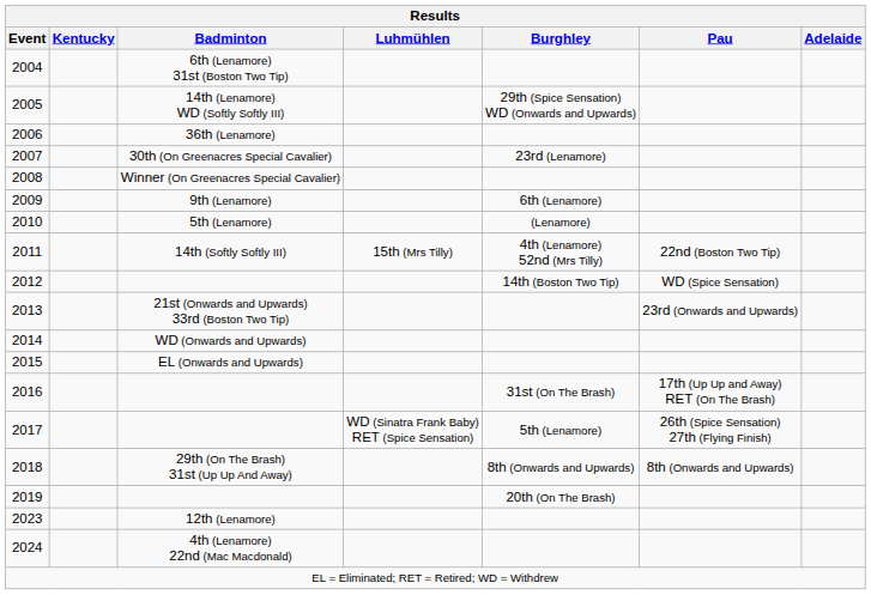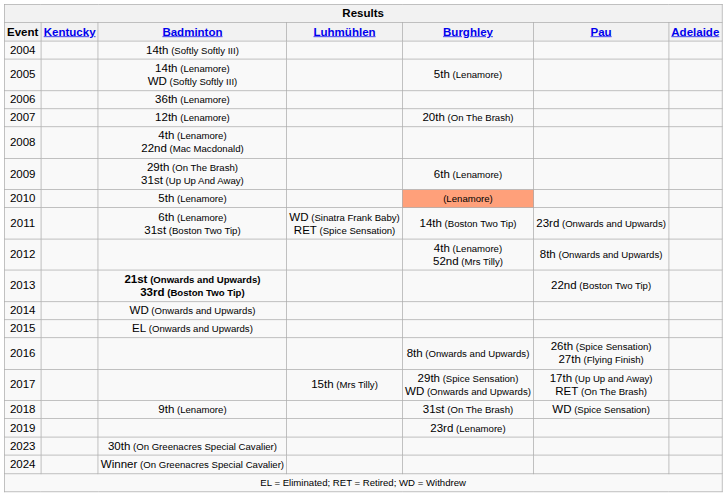 <table class="wikitable" style="text-align:center">
 <tr>
 <th colspan=13 align=center><strong>Results</strong></th>
 </tr>
 <tr>
 <th>Event</th>
 <th><a href='#'>Kentucky</a></th>
 <th><a href='#'>Badminton</a></th>
 <th><a href='#'>Luhmühlen</a></th>
 <th><a href='#'>Burghley</a></th>
 <th><a href='#'>Pau</a></th>
 <th><a href='#'>Adelaide</a></th>
 </tr>
 <tr>
 <td>2004</td>
 <td></td>
-<td>6th<small> (Lenamore)</small><br>31st<small> (Boston Two Tip)</small></td>
+<td>14th<small> (Softly Softly III)</small></td>
 <td></td>
 <td></td>
 <td></td>
 <td></td>
 </tr>
 <tr>
 <td>2005</td>
 <td></td>
 <td>14th<small> (Lenamore)</small><br>WD<small> (Softly Softly III)</small></td>
 <td></td>
-<td>29th<small> (Spice Sensation)</small><br>WD<small> (Onwards and Upwards)</small></td>
+<td>5th<small> (Lenamore)</small></td>
 <td></td>
 <td></td>
 </tr>
 <tr>
 <td>2006</td>
 <td></td>
 <td>36th<small> (Lenamore)</small></td>
 <td></td>
 <td></td>
 <td></td>
 <td></td>
 </tr>
 <tr>
 <td>2007</td>
 <td></td>
-<td>30th<small> (On Greenacres Special Cavalier)</small></td>
+<td>12th<small> (Lenamore)</small></td>
 <td></td>
-<td>23rd<small> (Lenamore)</small></td>
+<td>20th<small> (On The Brash)</small></td>
 <td></td>
 <td></td>
 </tr>
 <tr>
 <td>2008</td>
 <td></td>
-<td>Winner<small> (On Greenacres Special Cavalier)</small></td>
+<td>4th<small> (Lenamore)</small><br>22nd<small> (Mac Macdonald)</small></td>
 <td></td>
 <td></td>
 <td></td>
 <td></td>
 </tr>
 <tr>
 <td>2009</td>
 <td></td>
-<td>9th<small> (Lenamore)</small></td>
+<td>29th<small> (On The Brash)</small><br>31st<small> (Up Up And Away)</small></td>
 <td></td>
 <td>6th<small> (Lenamore)</small></td>
 <td></td>
 <td></td>
 </tr>
 <tr>
 <td>2010</td>
 <td></td>
 <td>5th<small> (Lenamore)</small></td>
 <td></td>
-<td> <small> (Lenamore)</small></td>
+<td style="background: lightsalmon;"> <small> (Lenamore)</small></td>
 <td></td>
 <td></td>
 </tr>
 <tr>
 <td>2011</td>
 <td></td>
-<td>14th<small> (Softly Softly III)</small></td>
-<td>15th<small> (Mrs Tilly)</small></td>
-<td>4th<small> (Lenamore)</small><br>52nd<small> (Mrs Tilly)</small></td>
-<td>22nd<small> (Boston Two Tip)</small></td>
+<td>6th<small> (Lenamore)</small><br>31st<small> (Boston Two Tip)</small></td>
+<td>WD<small> (Sinatra Frank Baby)</small><br>RET<small> (Spice Sensation)</small></td>
+<td>14th<small> (Boston Two Tip)</small></td>
+<td>23rd<small> (Onwards and Upwards)</small></td>
 <td></td>
 </tr>
 <tr>
 <td>2012</td>
 <td></td>
 <td></td>
 <td></td>
-<td>14th<small> (Boston Two Tip)</small></td>
-<td>WD<small> (Spice Sensation)</small></td>
+<td>4th<small> (Lenamore)</small><br>52nd<small> (Mrs Tilly)</small></td>
+<td>8th<small> (Onwards and Upwards)</small></td>
 <td></td>
 </tr>
 <tr>
 <td>2013</td>
 <td></td>
-<td>21st<small> (Onwards and Upwards)</small><br>33rd<small> (Boston Two Tip)</small></td>
+<td><strong>21st<small> (Onwards and Upwards)</small><br>33rd<small> (Boston Two Tip)</small></strong></td>
 <td></td>
 <td></td>
-<td>23rd<small> (Onwards and Upwards)</small></td>
+<td>22nd<small> (Boston Two Tip)</small></td>
 <td></td>
 </tr>
 <tr>
 <td>2014</td>
 <td></td>
 <td>WD<small> (Onwards and Upwards)</small></td>
 <td></td>
 <td></td>
 <td></td>
 <td></td>
 </tr>
 <tr>
 <td>2015</td>
 <td></td>
 <td>EL<small> (Onwards and Upwards)</small></td>
 <td></td>
 <td></td>
 <td></td>
 <td></td>
 </tr>
 <tr>
 <td>2016</td>
 <td></td>
 <td></td>
 <td></td>
-<td>31st<small> (On The Brash)</small></td>
-<td>17th<small> (Up Up and Away)</small><br>RET<small> (On The Brash)</small></td>
+<td>8th<small> (Onwards and Upwards)</small></td>
+<td>26th<small> (Spice Sensation)</small><br>27th<small> (Flying Finish)</small></td>
 <td></td>
 </tr>
 <tr>
 <td>2017</td>
 <td></td>
 <td></td>
-<td>WD<small> (Sinatra Frank Baby)</small><br>RET<small> (Spice Sensation)</small></td>
-<td>5th<small> (Lenamore)</small></td>
-<td>26th<small> (Spice Sensation)</small><br>27th<small> (Flying Finish)</small></td>
+<td>15th<small> (Mrs Tilly)</small></td>
+<td>29th<small> (Spice Sensation)</small><br>WD<small> (Onwards and Upwards)</small></td>
+<td>17th<small> (Up Up and Away)</small><br>RET<small> (On The Brash)</small></td>
 <td></td>
 </tr>
 <tr>
 <td>2018</td>
 <td></td>
-<td>29th<small> (On The Brash)</small><br>31st<small> (Up Up And Away)</small></td>
+<td>9th<small> (Lenamore)</small></td>
 <td></td>
-<td>8th<small> (Onwards and Upwards)</small></td>
-<td>8th<small> (Onwards and Upwards)</small></td>
+<td>31st<small> (On The Brash)</small></td>
+<td>WD<small> (Spice Sensation)</small></td>
 <td></td>
 </tr>
 <tr>
 <td>2019</td>
 <td></td>
 <td></td>
 <td></td>
-<td>20th<small> (On The Brash)</small></td>
+<td>23rd<small> (Lenamore)</small></td>
 <td></td>
 <td></td>
 </tr>
 <tr>
 <td>2023</td>
 <td></td>
-<td>12th<small> (Lenamore)</small></td>
+<td>30th<small> (On Greenacres Special Cavalier)</small></td>
 <td></td>
 <td></td>
 <td></td>
 <td></td>
 </tr>
 <tr>
 <td>2024</td>
 <td></td>
-<td>4th<small> (Lenamore)</small><br>22nd<small> (Mac Macdonald)</small></td>
+<td>Winner<small> (On Greenacres Special Cavalier)</small></td>
 <td></td>
 <td></td>
 <td></td>
 <td></td>
 </tr>
 <tr>
 <td colspan=13 align=center><small> EL = Eliminated; RET = Retired; WD = Withdrew </small></td>
 </tr>
 </table>
